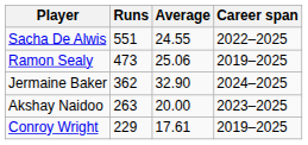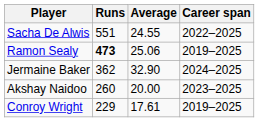 <table class="wikitable">
 <tr>
 <th>Player</th>
 <th>Runs</th>
 <th>Average</th>
 <th>Career span</th>
 </tr>
 <tr>
 <td><a href='#'>Sacha De Alwis</a></td>
 <td>551</td>
 <td>24.55</td>
 <td>2022–2025</td>
 </tr>
 <tr>
 <td><a href='#'>Ramon Sealy</a></td>
-<td>473</td>
+<td><strong>473</strong></td>
 <td>25.06</td>
 <td>2019–2025</td>
 </tr>
 <tr>
 <td>Jermaine Baker</td>
 <td>362</td>
 <td>32.90</td>
 <td>2024–2025</td>
 </tr>
 <tr>
 <td>Akshay Naidoo</td>
-<td>263</td>
+<td>260</td>
 <td>20.00</td>
 <td>2023–2025</td>
 </tr>
 <tr>
 <td><a href='#'>Conroy Wright</a></td>
 <td>229</td>
 <td>17.61</td>
 <td>2019–2025</td>
 </tr>
 </table>
